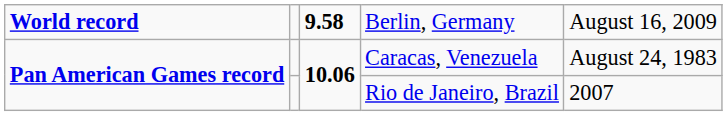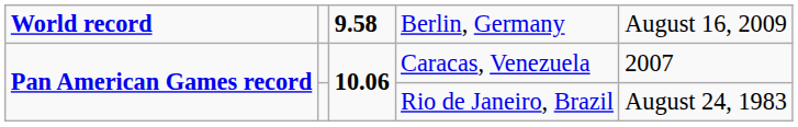 <table class="wikitable">
 <tr>
 <td><strong><a href='#'>World record</a></strong></td>
 <td></td>
 <td><strong>9.58</strong></td>
 <td><a href='#'>Berlin</a>, <a href='#'>Germany</a></td>
 <td>August 16, 2009</td>
 </tr>
 <tr>
 <td rowspan="2"><strong><a href='#'>Pan American Games record</a></strong></td>
 <td></td>
 <td rowspan="2"><strong>10.06</strong></td>
 <td><a href='#'>Caracas</a>, <a href='#'>Venezuela</a></td>
-<td>August 24, 1983</td>
+<td>2007</td>
 </tr>
 <tr>
 <td></td>
 <td><a href='#'>Rio de Janeiro</a>, <a href='#'>Brazil</a></td>
-<td>2007</td>
+<td>August 24, 1983</td>
 </tr>
 </table>
